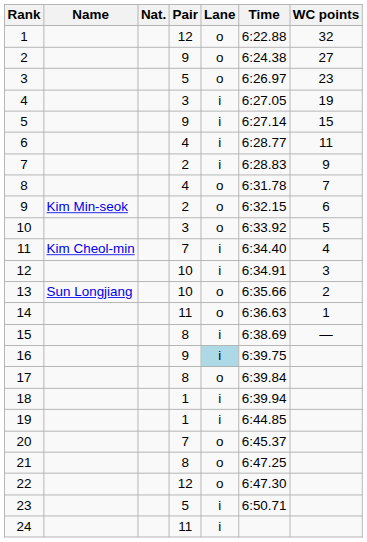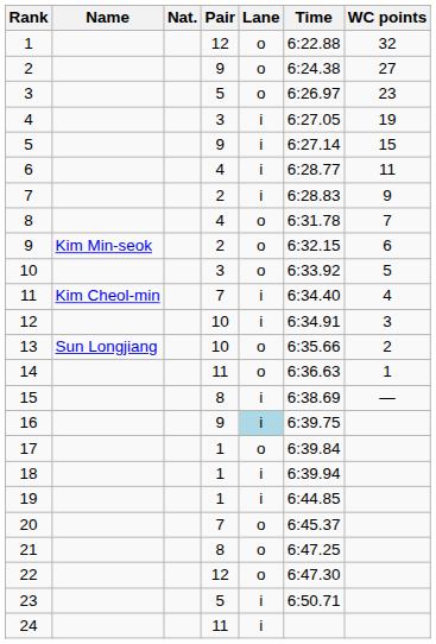 <table class="wikitable sortable" style="text-align:center">
 <tr>
 <th>Rank</th>
 <th>Name</th>
 <th>Nat.</th>
 <th>Pair</th>
 <th>Lane</th>
 <th>Time</th>
 <th>WC points</th>
 </tr>
 <tr>
 <td>1</td>
 <td align=left></td>
 <td></td>
 <td>12</td>
 <td>o</td>
 <td>6:22.88</td>
 <td>32</td>
 </tr>
 <tr>
 <td>2</td>
 <td align=left></td>
 <td></td>
 <td>9</td>
 <td>o</td>
 <td>6:24.38</td>
 <td>27</td>
 </tr>
 <tr>
 <td>3</td>
 <td align=left></td>
 <td></td>
 <td>5</td>
 <td>o</td>
 <td>6:26.97</td>
 <td>23</td>
 </tr>
 <tr>
 <td>4</td>
 <td align=left></td>
 <td></td>
 <td>3</td>
 <td>i</td>
 <td>6:27.05</td>
 <td>19</td>
 </tr>
 <tr>
 <td>5</td>
 <td align=left></td>
 <td></td>
 <td>9</td>
 <td>i</td>
 <td>6:27.14</td>
 <td>15</td>
 </tr>
 <tr>
 <td>6</td>
 <td align=left></td>
 <td></td>
 <td>4</td>
 <td>i</td>
 <td>6:28.77</td>
 <td>11</td>
 </tr>
 <tr>
 <td>7</td>
 <td align=left></td>
 <td></td>
 <td>2</td>
 <td>i</td>
 <td>6:28.83</td>
 <td>9</td>
 </tr>
 <tr>
 <td>8</td>
 <td align=left></td>
 <td></td>
 <td>4</td>
 <td>o</td>
 <td>6:31.78</td>
 <td>7</td>
 </tr>
 <tr>
 <td>9</td>
 <td align=left><a href='#'>Kim Min-seok</a></td>
 <td></td>
 <td>2</td>
 <td>o</td>
 <td>6:32.15</td>
 <td>6</td>
 </tr>
 <tr>
 <td>10</td>
 <td align=left></td>
 <td></td>
 <td>3</td>
 <td>o</td>
 <td>6:33.92</td>
 <td>5</td>
 </tr>
 <tr>
 <td>11</td>
 <td align=left><a href='#'>Kim Cheol-min</a></td>
 <td></td>
 <td>7</td>
 <td>i</td>
 <td>6:34.40</td>
 <td>4</td>
 </tr>
 <tr>
 <td>12</td>
 <td align=left></td>
 <td></td>
 <td>10</td>
 <td>i</td>
 <td>6:34.91</td>
 <td>3</td>
 </tr>
 <tr>
 <td>13</td>
 <td align=left><a href='#'>Sun Longjiang</a></td>
 <td></td>
 <td>10</td>
 <td>o</td>
 <td>6:35.66</td>
 <td>2</td>
 </tr>
 <tr>
 <td>14</td>
 <td align=left></td>
 <td></td>
 <td>11</td>
 <td>o</td>
 <td>6:36.63</td>
 <td>1</td>
 </tr>
 <tr>
 <td>15</td>
 <td align=left></td>
 <td></td>
 <td>8</td>
 <td>i</td>
 <td>6:38.69</td>
 <td>—</td>
 </tr>
 <tr>
 <td>16</td>
 <td align=left></td>
 <td></td>
 <td>9</td>
 <td style="background: lightblue;">i</td>
 <td>6:39.75</td>
 <td></td>
 </tr>
 <tr>
 <td>17</td>
 <td align=left></td>
 <td></td>
-<td>8</td>
+<td>1</td>
 <td>o</td>
 <td>6:39.84</td>
 <td></td>
 </tr>
 <tr>
 <td>18</td>
 <td align=left></td>
 <td></td>
 <td>1</td>
 <td>i</td>
 <td>6:39.94</td>
 <td></td>
 </tr>
 <tr>
 <td>19</td>
 <td align=left></td>
 <td></td>
 <td>1</td>
 <td>i</td>
 <td>6:44.85</td>
 <td></td>
 </tr>
 <tr>
 <td>20</td>
 <td align=left></td>
 <td></td>
 <td>7</td>
 <td>o</td>
 <td>6:45.37</td>
 <td></td>
 </tr>
 <tr>
 <td>21</td>
 <td align=left></td>
 <td></td>
 <td>8</td>
 <td>o</td>
 <td>6:47.25</td>
 <td></td>
 </tr>
 <tr>
 <td>22</td>
 <td align=left></td>
 <td></td>
 <td>12</td>
 <td>o</td>
 <td>6:47.30</td>
 <td></td>
 </tr>
 <tr>
 <td>23</td>
 <td align=left></td>
 <td></td>
 <td>5</td>
 <td>i</td>
 <td>6:50.71</td>
 <td></td>
 </tr>
 <tr>
 <td>24</td>
 <td align=left></td>
 <td></td>
 <td>11</td>
 <td>i</td>
 <td></td>
 <td></td>
 </tr>
 </table>
